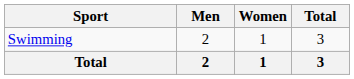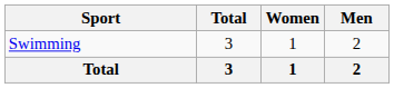 <table class="wikitable sortable" style="text-align:center;">
 <tr>
 <th width=180>Sport</th>
+<th width=55>Total</th>
+<th width=55>Women</th>
 <th width=55>Men</th>
-<th width=55>Women</th>
-<th width=55>Total</th>
 </tr>
 <tr>
 <td align=left><a href='#'>Swimming</a></td>
+<td>3</td>
+<td>1</td>
 <td>2</td>
-<td>1</td>
-<td>3</td>
 </tr>
 <tr>
 <th>Total</th>
+<th>3</th>
+<th>1</th>
 <th>2</th>
-<th>1</th>
-<th>3</th>
 </tr>
 </table>
